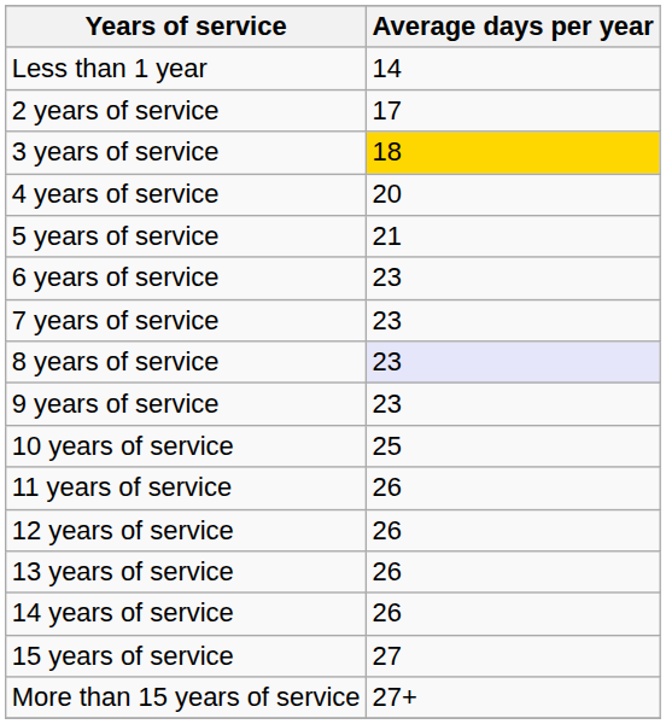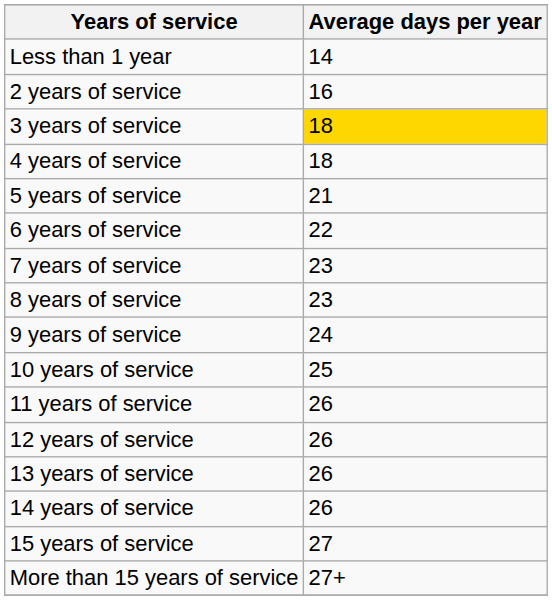 <table class="wikitable">
 <tr>
 </tr>
 <tr>
 <th>Years of service</th>
 <th>Average days per year</th>
 </tr>
 <tr>
 <td>Less than 1 year</td>
 <td>14</td>
 </tr>
 <tr>
 <td>2 years of service</td>
-<td>17</td>
+<td>16</td>
 </tr>
 <tr>
 <td>3 years of service</td>
 <td style="background: gold;">18</td>
 </tr>
 <tr>
 <td>4 years of service</td>
-<td>20</td>
+<td>18</td>
 </tr>
 <tr>
 <td>5 years of service</td>
 <td>21</td>
 </tr>
 <tr>
 <td>6 years of service</td>
-<td>23</td>
+<td>22</td>
 </tr>
 <tr>
 <td>7 years of service</td>
 <td>23</td>
 </tr>
 <tr>
 <td>8 years of service</td>
-<td style="background: lavender;">23</td>
+<td>23</td>
 </tr>
 <tr>
 <td>9 years of service</td>
-<td>23</td>
+<td>24</td>
 </tr>
 <tr>
 <td>10 years of service</td>
 <td>25</td>
 </tr>
 <tr>
 <td>11 years of service</td>
 <td>26</td>
 </tr>
 <tr>
 <td>12 years of service</td>
 <td>26</td>
 </tr>
 <tr>
 <td>13 years of service</td>
 <td>26</td>
 </tr>
 <tr>
 <td>14 years of service</td>
 <td>26</td>
 </tr>
 <tr>
 <td>15 years of service</td>
 <td>27</td>
 </tr>
 <tr>
 <td>More than 15 years of service</td>
 <td>27+</td>
 </tr>
 <tr>
 </tr>
 </table>
